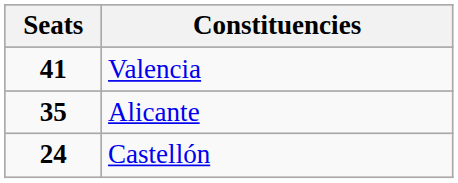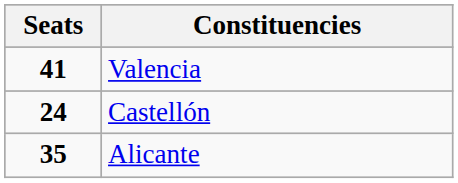 <table class="wikitable" style="text-align:left;">
 <tr>
 <th width="50">Seats</th>
 <th width="200">Constituencies</th>
 </tr>
 <tr>
 <td align="center"><strong>41</strong></td>
 <td><a href='#'>Valencia</a></td>
 </tr>
 <tr>
+<td align="center"><strong>24</strong></td>
+<td><a href='#'>Castellón</a></td>
+</tr>
+<tr>
 <td align="center"><strong>35</strong></td>
 <td><a href='#'>Alicante</a></td>
 </tr>
-<tr>
-<td align="center"><strong>24</strong></td>
-<td><a href='#'>Castellón</a></td>
-</tr>
 </table>
